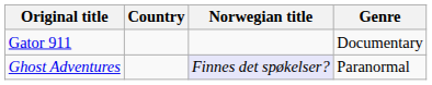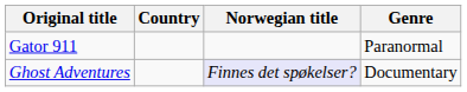 <table class="wikitable">
 <tr>
 <th>Original title</th>
 <th>Country</th>
 <th>Norwegian title</th>
 <th>Genre</th>
 </tr>
 <tr>
 <td><a href='#'>Gator 911</a></td>
 <td></td>
 <td></td>
-<td>Documentary</td>
+<td>Paranormal</td>
 </tr>
 <tr>
 <td><em><a href='#'>Ghost Adventures</a></em></td>
 <td></td>
 <td style="background: lavender;"><em>Finnes det spøkelser?</em></td>
-<td>Paranormal</td>
+<td>Documentary</td>
 </tr>
 </table>
